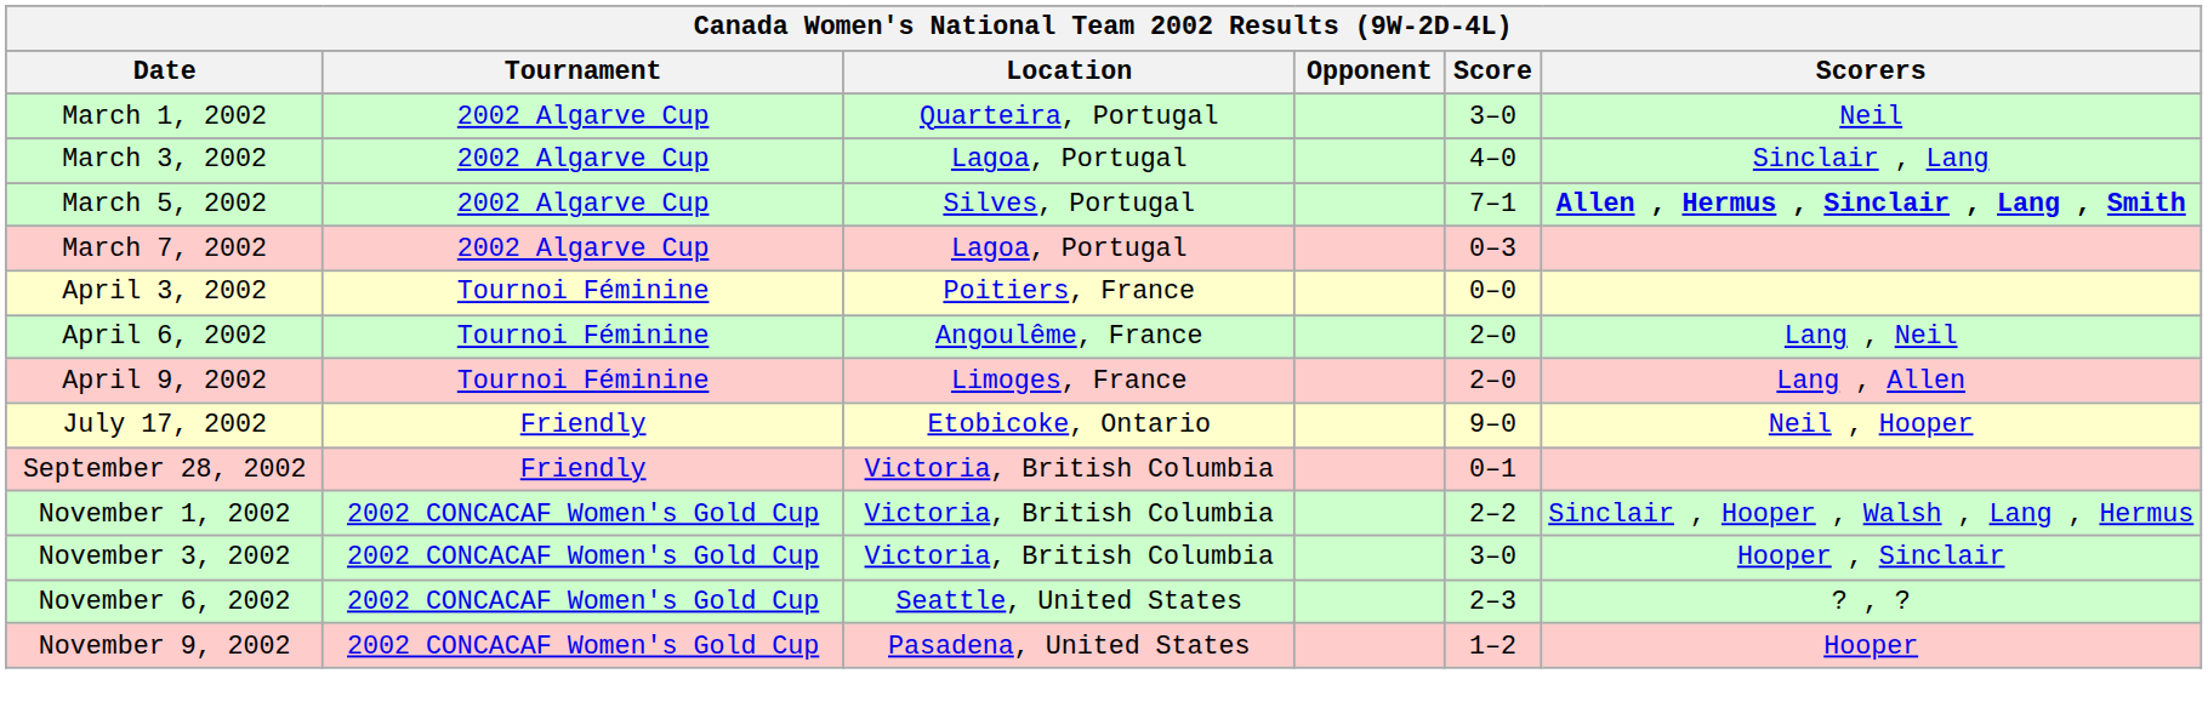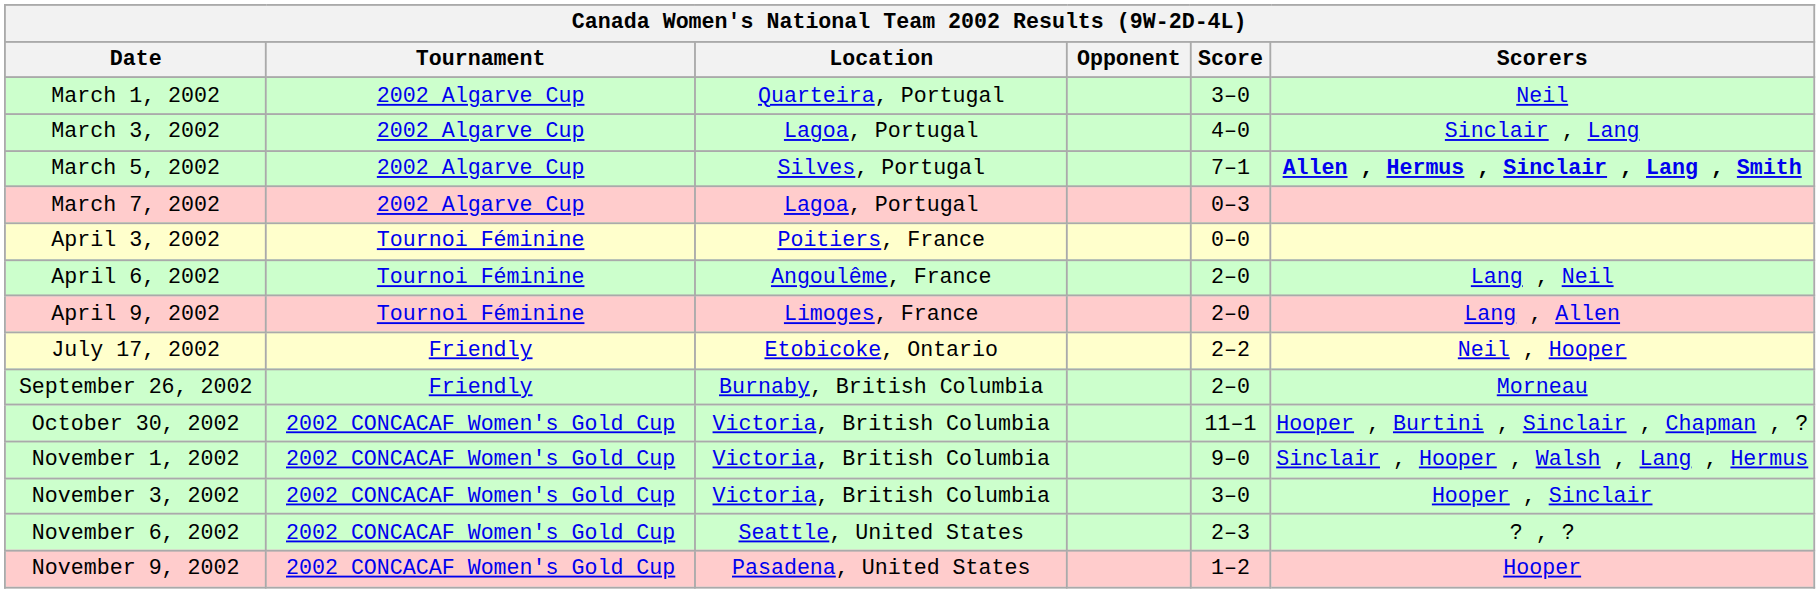 <table class="wikitable collapsible collapsed" style="font-size:90%">
 <tr>
 <th colspan="6"><strong>Canada Women's National Team 2002 Results (9W-2D-4L)</strong></th>
 </tr>
 <tr>
 <th>Date</th>
 <th>Tournament</th>
 <th>Location</th>
 <th>Opponent</th>
 <th>Score</th>
 <th width=30%>Scorers</th>
 </tr>
 <tr style="background:#cfc;">
 <td style="text-align: center;">March 1, 2002</td>
 <td style="text-align: center;"><a href='#'>2002 Algarve Cup</a></td>
 <td style="text-align: center;"><a href='#'>Quarteira</a>, Portugal</td>
 <td></td>
 <td style="text-align: center;">3–0</td>
 <td style="text-align: center;"><a href='#'>Neil</a> </td>
 </tr>
 <tr style="background:#cfc;">
 <td style="text-align: center;">March 3, 2002</td>
 <td style="text-align: center;"><a href='#'>2002 Algarve Cup</a></td>
 <td style="text-align: center;"><a href='#'>Lagoa</a>, Portugal</td>
 <td></td>
 <td style="text-align: center;">4–0</td>
 <td style="text-align: center;"><a href='#'>Sinclair</a> , <a href='#'>Lang</a> </td>
 </tr>
 <tr style="background:#cfc;">
 <td style="text-align: center;">March 5, 2002</td>
 <td style="text-align: center;"><a href='#'>2002 Algarve Cup</a></td>
 <td style="text-align: center;"><a href='#'>Silves</a>, Portugal</td>
 <td></td>
 <td style="text-align: center;">7–1</td>
 <td style="text-align: center;"><strong><a href='#'>Allen</a> , <a href='#'>Hermus</a> , <a href='#'>Sinclair</a> , <a href='#'>Lang</a> , <a href='#'>Smith</a> </strong></td>
 </tr>
 <tr style="background:#fcc;">
 <td style="text-align: center;">March 7, 2002</td>
 <td style="text-align: center;"><a href='#'>2002 Algarve Cup</a></td>
 <td style="text-align: center;"><a href='#'>Lagoa</a>, Portugal</td>
 <td></td>
 <td style="text-align: center;">0–3</td>
 <td style="text-align: center;"></td>
 </tr>
 <tr style="background:#ffc;">
 <td style="text-align: center;">April 3, 2002</td>
 <td style="text-align: center;"><a href='#'>Tournoi Féminine</a></td>
 <td style="text-align: center;"><a href='#'>Poitiers</a>, France</td>
 <td></td>
 <td style="text-align: center;">0–0</td>
 <td style="text-align: center;"></td>
 </tr>
 <tr style="background:#cfc;">
 <td style="text-align: center;">April 6, 2002</td>
 <td style="text-align: center;"><a href='#'>Tournoi Féminine</a></td>
 <td style="text-align: center;"><a href='#'>Angoulême</a>, France</td>
 <td></td>
 <td style="text-align: center;">2–0</td>
 <td style="text-align: center;"><a href='#'>Lang</a> , <a href='#'>Neil</a> </td>
 </tr>
 <tr style="background:#fcc;">
 <td style="text-align: center;">April 9, 2002</td>
 <td style="text-align: center;"><a href='#'>Tournoi Féminine</a></td>
 <td style="text-align: center;"><a href='#'>Limoges</a>, France</td>
 <td></td>
 <td style="text-align: center;">2–0</td>
 <td style="text-align: center;"><a href='#'>Lang</a> , <a href='#'>Allen</a> </td>
 </tr>
 <tr style="background:#ffc;">
 <td style="text-align: center;">July 17, 2002</td>
 <td style="text-align: center;"><a href='#'>Friendly</a></td>
 <td style="text-align: center;"><a href='#'>Etobicoke</a>, Ontario</td>
 <td></td>
-<td style="text-align: center;">9–0</td>
+<td style="text-align: center;">2–2</td>
 <td style="text-align: center;"><a href='#'>Neil</a> , <a href='#'>Hooper</a> </td>
 </tr>
-<tr style="background:#fcc;">
-<td style="text-align: center;">September 28, 2002</td>
+<tr style="background:#cfc;">
+<td style="text-align: center;">September 26, 2002</td>
 <td style="text-align: center;"><a href='#'>Friendly</a></td>
+<td style="text-align: center;"><a href='#'>Burnaby</a>, British Columbia</td>
+<td></td>
+<td style="text-align: center;">2–0</td>
+<td style="text-align: center;"><a href='#'>Morneau</a> </td>
+</tr>
+<tr style="background:#cfc;">
+<td style="text-align: center;">October 30, 2002</td>
+<td style="text-align: center;"><a href='#'>2002 CONCACAF Women's Gold Cup</a></td>
 <td style="text-align: center;"><a href='#'>Victoria</a>, British Columbia</td>
 <td></td>
-<td style="text-align: center;">0–1</td>
-<td style="text-align: center;"></td>
+<td style="text-align: center;">11–1</td>
+<td style="text-align: center;"><a href='#'>Hooper</a> , <a href='#'>Burtini</a> , <a href='#'>Sinclair</a> , <a href='#'>Chapman</a> , ? </td>
 </tr>
 <tr style="background:#cfc;">
 <td style="text-align: center;">November 1, 2002</td>
 <td style="text-align: center;"><a href='#'>2002 CONCACAF Women's Gold Cup</a></td>
 <td style="text-align: center;"><a href='#'>Victoria</a>, British Columbia</td>
 <td></td>
-<td style="text-align: center;">2–2</td>
+<td style="text-align: center;">9–0</td>
 <td style="text-align: center;"><a href='#'>Sinclair</a> , <a href='#'>Hooper</a> , <a href='#'>Walsh</a> , <a href='#'>Lang</a> , <a href='#'>Hermus</a> </td>
 </tr>
 <tr style="background:#cfc;">
 <td style="text-align: center;">November 3, 2002</td>
 <td style="text-align: center;"><a href='#'>2002 CONCACAF Women's Gold Cup</a></td>
 <td style="text-align: center;"><a href='#'>Victoria</a>, British Columbia</td>
 <td></td>
 <td style="text-align: center;">3–0</td>
 <td style="text-align: center;"><a href='#'>Hooper</a> , <a href='#'>Sinclair</a> </td>
 </tr>
 <tr style="background:#cfc;">
 <td style="text-align: center;">November 6, 2002</td>
 <td style="text-align: center;"><a href='#'>2002 CONCACAF Women's Gold Cup</a></td>
 <td style="text-align: center;"><a href='#'>Seattle</a>, United States</td>
 <td></td>
 <td style="text-align: center;">2–3</td>
 <td style="text-align: center;">? , ? </td>
 </tr>
 <tr style="background:#fcc;">
 <td style="text-align: center;">November 9, 2002</td>
 <td style="text-align: center;"><a href='#'>2002 CONCACAF Women's Gold Cup</a></td>
 <td style="text-align: center;"><a href='#'>Pasadena</a>, United States</td>
 <td></td>
 <td style="text-align: center;">1–2</td>
 <td style="text-align: center;"><a href='#'>Hooper</a> </td>
 </tr>
 </table>
